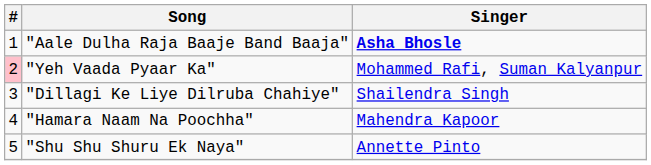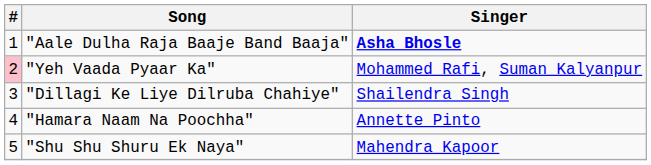 <table class="wikitable">
 <tr>
 <th>#</th>
 <th>Song</th>
 <th>Singer</th>
 </tr>
 <tr>
 <td>1</td>
 <td>"Aale Dulha Raja Baaje Band Baaja"</td>
 <td><strong><a href='#'>Asha Bhosle</a></strong></td>
 </tr>
 <tr>
 <td style="background: pink;">2</td>
 <td>"Yeh Vaada Pyaar Ka"</td>
 <td><a href='#'>Mohammed Rafi</a>, <a href='#'>Suman Kalyanpur</a></td>
 </tr>
 <tr>
 <td>3</td>
 <td>"Dillagi Ke Liye Dilruba Chahiye"</td>
 <td><a href='#'>Shailendra Singh</a></td>
 </tr>
 <tr>
 <td>4</td>
 <td>"Hamara Naam Na Poochha"</td>
-<td><a href='#'>Mahendra Kapoor</a></td>
+<td><a href='#'>Annette Pinto</a></td>
 </tr>
 <tr>
 <td>5</td>
 <td>"Shu Shu Shuru Ek Naya"</td>
-<td><a href='#'>Annette Pinto</a></td>
+<td><a href='#'>Mahendra Kapoor</a></td>
 </tr>
 <tr>
 </tr>
 </table>
